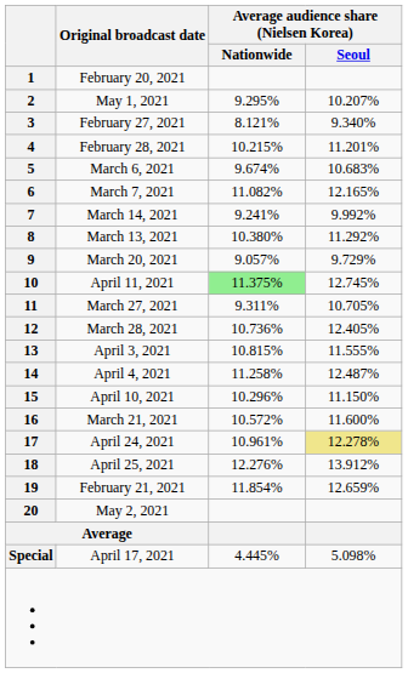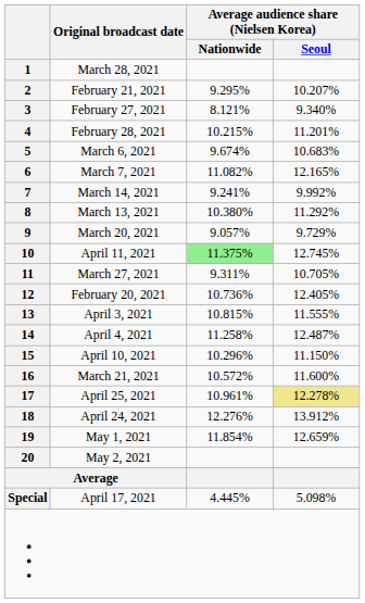 <table class="wikitable" style="text-align:center;max-width:500px; margin-left: auto; margin-right: auto; border: none;">
 <tr>
 </tr>
 <tr>
 <th rowspan="2"></th>
 <th rowspan="2">Original broadcast date</th>
 <th colspan="2">Average audience share<br>(Nielsen Korea)</th>
 </tr>
 <tr>
 <th width="100">Nationwide</th>
 <th width="100"><a href='#'>Seoul</a></th>
 </tr>
 <tr>
 <th>1</th>
-<td>February 20, 2021</td>
+<td>March 28, 2021</td>
 <td> </td>
 <td> </td>
 </tr>
 <tr>
 <th>2</th>
-<td>May 1, 2021</td>
+<td>February 21, 2021</td>
 <td>9.295% </td>
 <td>10.207% </td>
 </tr>
 <tr>
 <th>3</th>
 <td>February 27, 2021</td>
 <td>8.121% </td>
 <td>9.340% </td>
 </tr>
 <tr>
 <th>4</th>
 <td>February 28, 2021</td>
 <td>10.215% </td>
 <td>11.201% </td>
 </tr>
 <tr>
 <th>5</th>
 <td>March 6, 2021</td>
 <td>9.674% </td>
 <td>10.683% </td>
 </tr>
 <tr>
 <th>6</th>
 <td>March 7, 2021</td>
 <td>11.082% </td>
 <td>12.165% </td>
 </tr>
 <tr>
 <th>7</th>
 <td>March 14, 2021</td>
 <td>9.241% </td>
 <td>9.992% </td>
 </tr>
 <tr>
 <th>8</th>
 <td>March 13, 2021</td>
 <td>10.380% </td>
 <td>11.292% </td>
 </tr>
 <tr>
 <th>9</th>
 <td>March 20, 2021</td>
 <td>9.057% </td>
 <td>9.729% </td>
 </tr>
 <tr>
 <th>10</th>
 <td>April 11, 2021</td>
 <td style="background: lightgreen;">11.375% </td>
 <td>12.745% </td>
 </tr>
 <tr>
 <th>11</th>
 <td>March 27, 2021</td>
 <td>9.311% </td>
 <td>10.705% </td>
 </tr>
 <tr>
 <th>12</th>
-<td>March 28, 2021</td>
+<td>February 20, 2021</td>
 <td>10.736% </td>
 <td>12.405% </td>
 </tr>
 <tr>
 <th>13</th>
 <td>April 3, 2021</td>
 <td>10.815% </td>
 <td>11.555% </td>
 </tr>
 <tr>
 <th>14</th>
 <td>April 4, 2021</td>
 <td>11.258% </td>
 <td>12.487% </td>
 </tr>
 <tr>
 <th>15</th>
 <td>April 10, 2021</td>
 <td>10.296% </td>
 <td>11.150% </td>
 </tr>
 <tr>
 <th>16</th>
 <td>March 21, 2021</td>
 <td>10.572% </td>
 <td>11.600% </td>
 </tr>
 <tr>
 <th>17</th>
-<td>April 24, 2021</td>
+<td>April 25, 2021</td>
 <td>10.961% </td>
 <td style="background: khaki;">12.278% </td>
 </tr>
 <tr>
 <th>18</th>
-<td>April 25, 2021</td>
+<td>April 24, 2021</td>
 <td>12.276% </td>
 <td>13.912% </td>
 </tr>
 <tr>
 <th>19</th>
-<td>February 21, 2021</td>
+<td>May 1, 2021</td>
 <td>11.854% </td>
 <td>12.659% </td>
 </tr>
 <tr>
 <th>20</th>
 <td>May 2, 2021</td>
 <td> </td>
 <td> </td>
 </tr>
 <tr>
 <th colspan="2">Average</th>
 <th></th>
 <th></th>
 </tr>
 <tr>
 <th>Special</th>
 <td>April 17, 2021</td>
 <td>4.445% </td>
 <td>5.098% </td>
 </tr>
 <tr>
 <td colspan="6"><br><ul><li></li><li></li><li></li></ul></td>
 </tr>
 </table>
